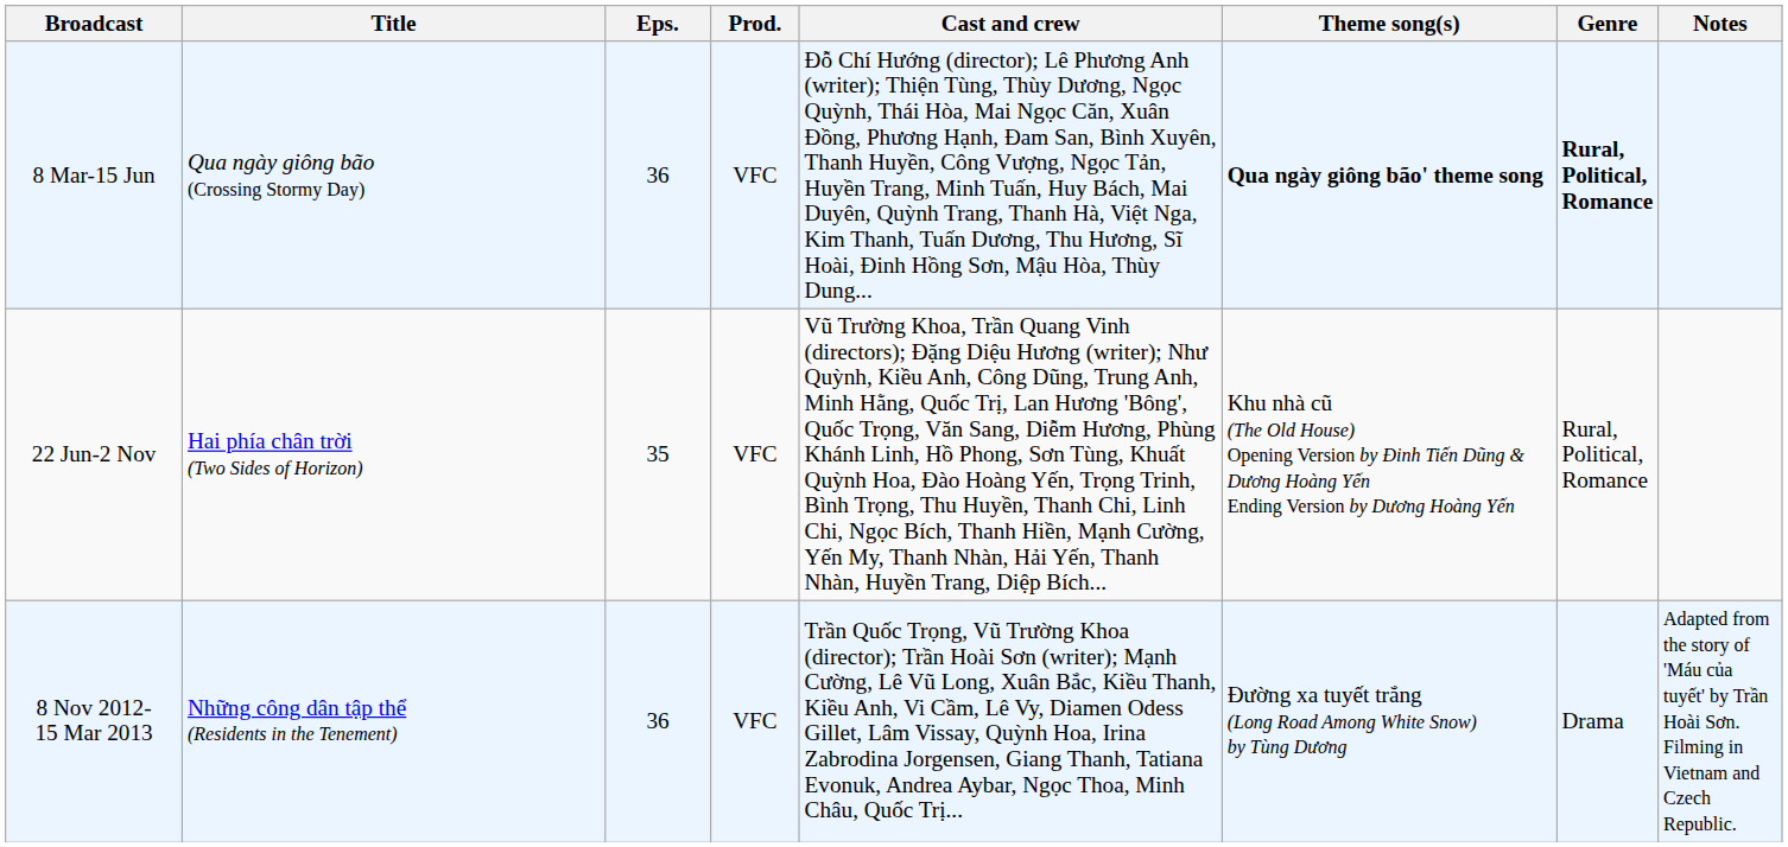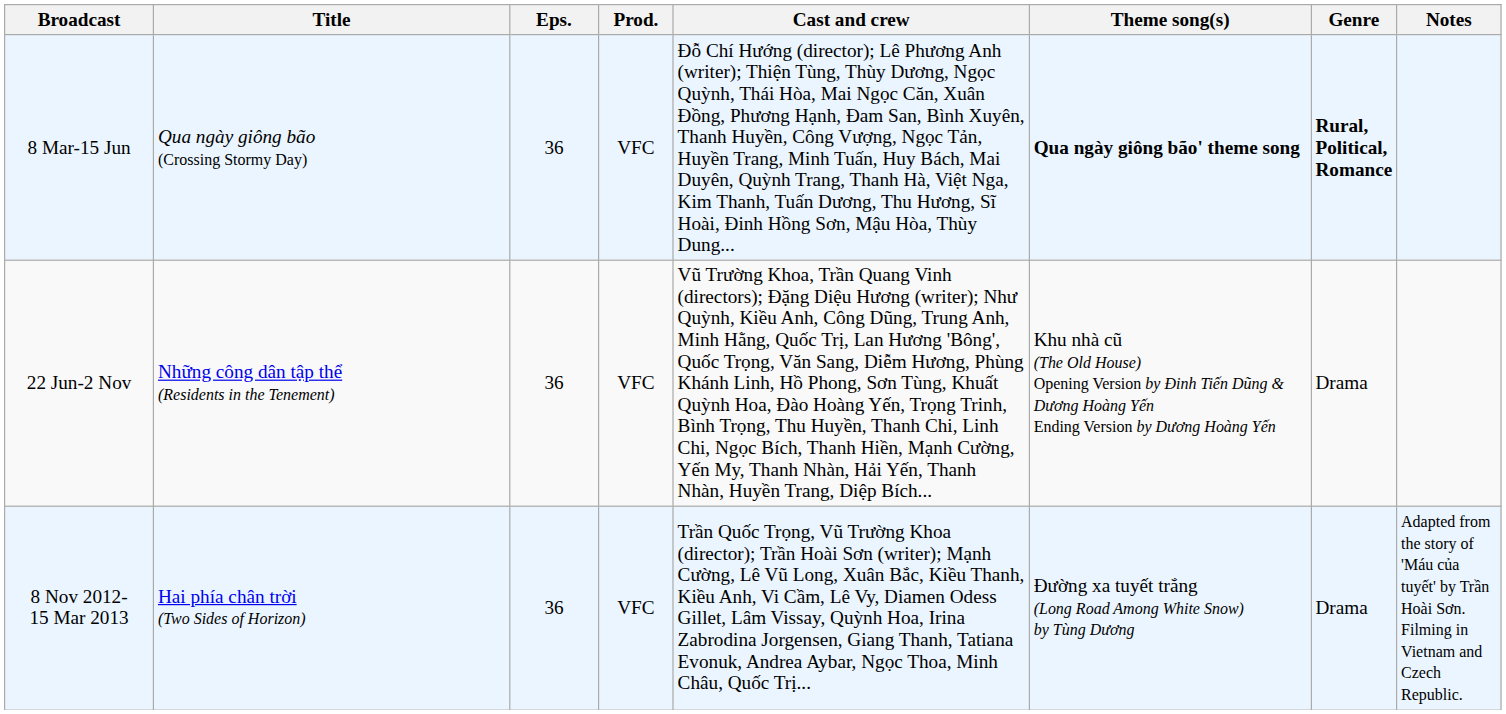 <table class="wikitable sortable">
 <tr>
 <th style="width:10%;">Broadcast</th>
 <th style="width:24%;">Title</th>
 <th style="width:6%;">Eps.</th>
 <th style="width:5%;">Prod.</th>
 <th style="width:24%;">Cast and crew</th>
 <th style="width:19%;">Theme song(s)</th>
 <th style="width:5%;">Genre</th>
 <th style="width:7%;">Notes</th>
 </tr>
 <tr ---- bgcolor="#ebf5ff">
 <td style="text-align:center;">8 Mar-15 Jun <br></td>
 <td><em>Qua ngày giông bão</em> <br><small>(Crossing Stormy Day)</small></td>
 <td style="text-align:center;">36</td>
 <td style="text-align:center;">VFC</td>
 <td>Đỗ Chí Hướng (director); Lê Phương Anh (writer); Thiện Tùng, Thùy Dương, Ngọc Quỳnh, Thái Hòa, Mai Ngọc Căn, Xuân Đồng, Phương Hạnh, Đam San, Bình Xuyên, Thanh Huyền, Công Vượng, Ngọc Tản, Huyền Trang, Minh Tuấn, Huy Bách, Mai Duyên, Quỳnh Trang, Thanh Hà, Việt Nga, Kim Thanh, Tuấn Dương, Thu Hương, Sĩ Hoài, Đinh Hồng Sơn, Mậu Hòa, Thùy Dung...</td>
 <td><strong>Qua ngày giông bão' theme song<em></td>
 <td><strong>Rural, Political, Romance</strong></td>
 <td></td>
 </tr>
 <tr>
 <td style="text-align:center;">22 Jun-2 Nov <br></td>
-<td></em><a href='#'>Hai phía chân trời</a><em> <br><small>(Two Sides of Horizon)</small></td>
-<td style="text-align:center;">35</td>
+<td></em><a href='#'>Những công dân tập thể</a><em> <br><small>(Residents in the Tenement)</small></td>
+<td style="text-align:center;">36</td>
 <td style="text-align:center;">VFC</td>
 <td>Vũ Trường Khoa, Trần Quang Vinh (directors); Đặng Diệu Hương (writer); Như Quỳnh, Kiều Anh, Công Dũng, Trung Anh, Minh Hằng, Quốc Trị, Lan Hương 'Bông', Quốc Trọng, Văn Sang, Diễm Hương, Phùng Khánh Linh, Hồ Phong, Sơn Tùng, Khuất Quỳnh Hoa, Đào Hoàng Yến, Trọng Trinh, Bình Trọng, Thu Huyền, Thanh Chi, Linh Chi, Ngọc Bích, Thanh Hiền, Mạnh Cường, Yến My, Thanh Nhàn, Hải Yến, Thanh Nhàn, Huyền Trang, Diệp Bích...</td>
 <td></em>Khu nhà cũ<em> <br><small>(The Old House)</small><br><small></em>Opening Version<em> by Đinh Tiến Dũng & Dương Hoàng Yến</small><br><small></em>Ending Version<em> by Dương Hoàng Yến</small></td>
-<td>Rural, Political, Romance</td>
+<td>Drama</td>
 <td></td>
 </tr>
 <tr ---- bgcolor="#ebf5ff">
 <td style="text-align:center;">8 Nov 2012-<br>15 Mar 2013 <br></td>
-<td></em><a href='#'>Những công dân tập thể</a><em> <br><small>(Residents in the Tenement)</small></td>
+<td></em><a href='#'>Hai phía chân trời</a><em> <br><small>(Two Sides of Horizon)</small></td>
 <td style="text-align:center;">36</td>
 <td style="text-align:center;">VFC</td>
 <td>Trần Quốc Trọng, Vũ Trường Khoa (director); Trần Hoài Sơn (writer); Mạnh Cường, Lê Vũ Long, Xuân Bắc, Kiều Thanh, Kiều Anh, Vi Cầm, Lê Vy, Diamen Odess Gillet, Lâm Vissay, Quỳnh Hoa, Irina Zabrodina Jorgensen, Giang Thanh, Tatiana Evonuk, Andrea Aybar, Ngọc Thoa, Minh Châu, Quốc Trị...</td>
 <td></em>Đường xa tuyết trắng<em> <br><small>(Long Road Among White Snow)<br>by Tùng Dương</small></td>
 <td>Drama</td>
 <td><small>Adapted from the story of 'Máu của tuyết' by Trần Hoài Sơn.<br>Filming in Vietnam and Czech Republic.</small></td>
 </tr>
 </table>
